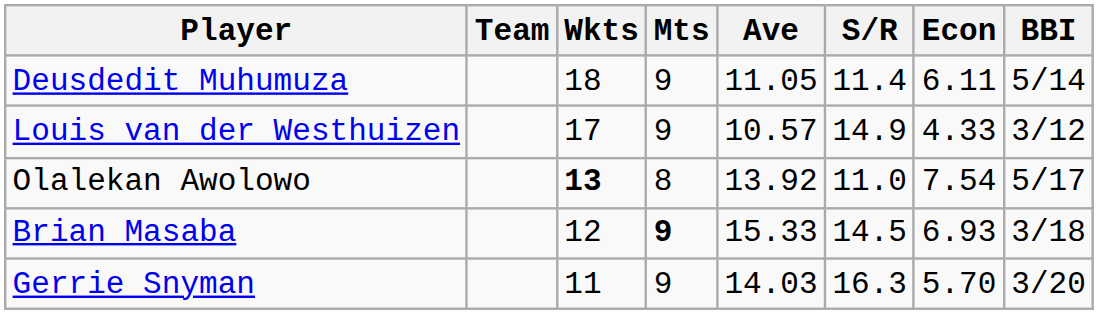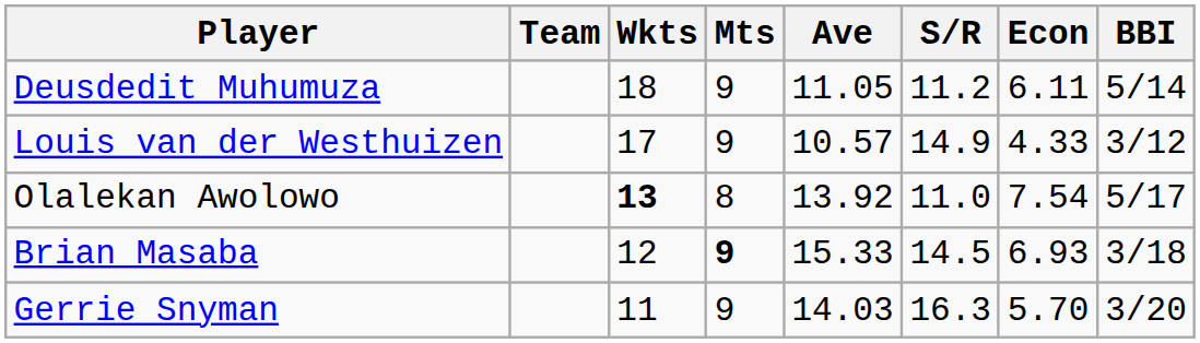 <table class="wikitable">
 <tr>
 <th>Player</th>
 <th>Team</th>
 <th>Wkts</th>
 <th>Mts</th>
 <th>Ave</th>
 <th>S/R</th>
 <th>Econ</th>
 <th>BBI</th>
 </tr>
 <tr>
 <td><a href='#'>Deusdedit Muhumuza</a></td>
 <td></td>
 <td>18</td>
 <td>9</td>
 <td>11.05</td>
-<td>11.4</td>
+<td>11.2</td>
 <td>6.11</td>
 <td>5/14</td>
 </tr>
 <tr>
 <td><a href='#'>Louis van der Westhuizen</a></td>
 <td></td>
 <td>17</td>
 <td>9</td>
 <td>10.57</td>
 <td>14.9</td>
 <td>4.33</td>
 <td>3/12</td>
 </tr>
 <tr>
 <td>Olalekan Awolowo</td>
 <td></td>
 <td><strong>13</strong></td>
 <td>8</td>
 <td>13.92</td>
 <td>11.0</td>
 <td>7.54</td>
 <td>5/17</td>
 </tr>
 <tr>
 <td><a href='#'>Brian Masaba</a></td>
 <td></td>
 <td>12</td>
 <td><strong>9</strong></td>
 <td>15.33</td>
 <td>14.5</td>
 <td>6.93</td>
 <td>3/18</td>
 </tr>
 <tr>
 <td><a href='#'>Gerrie Snyman</a></td>
 <td></td>
 <td>11</td>
 <td>9</td>
 <td>14.03</td>
 <td>16.3</td>
 <td>5.70</td>
 <td>3/20</td>
 </tr>
 </table>
